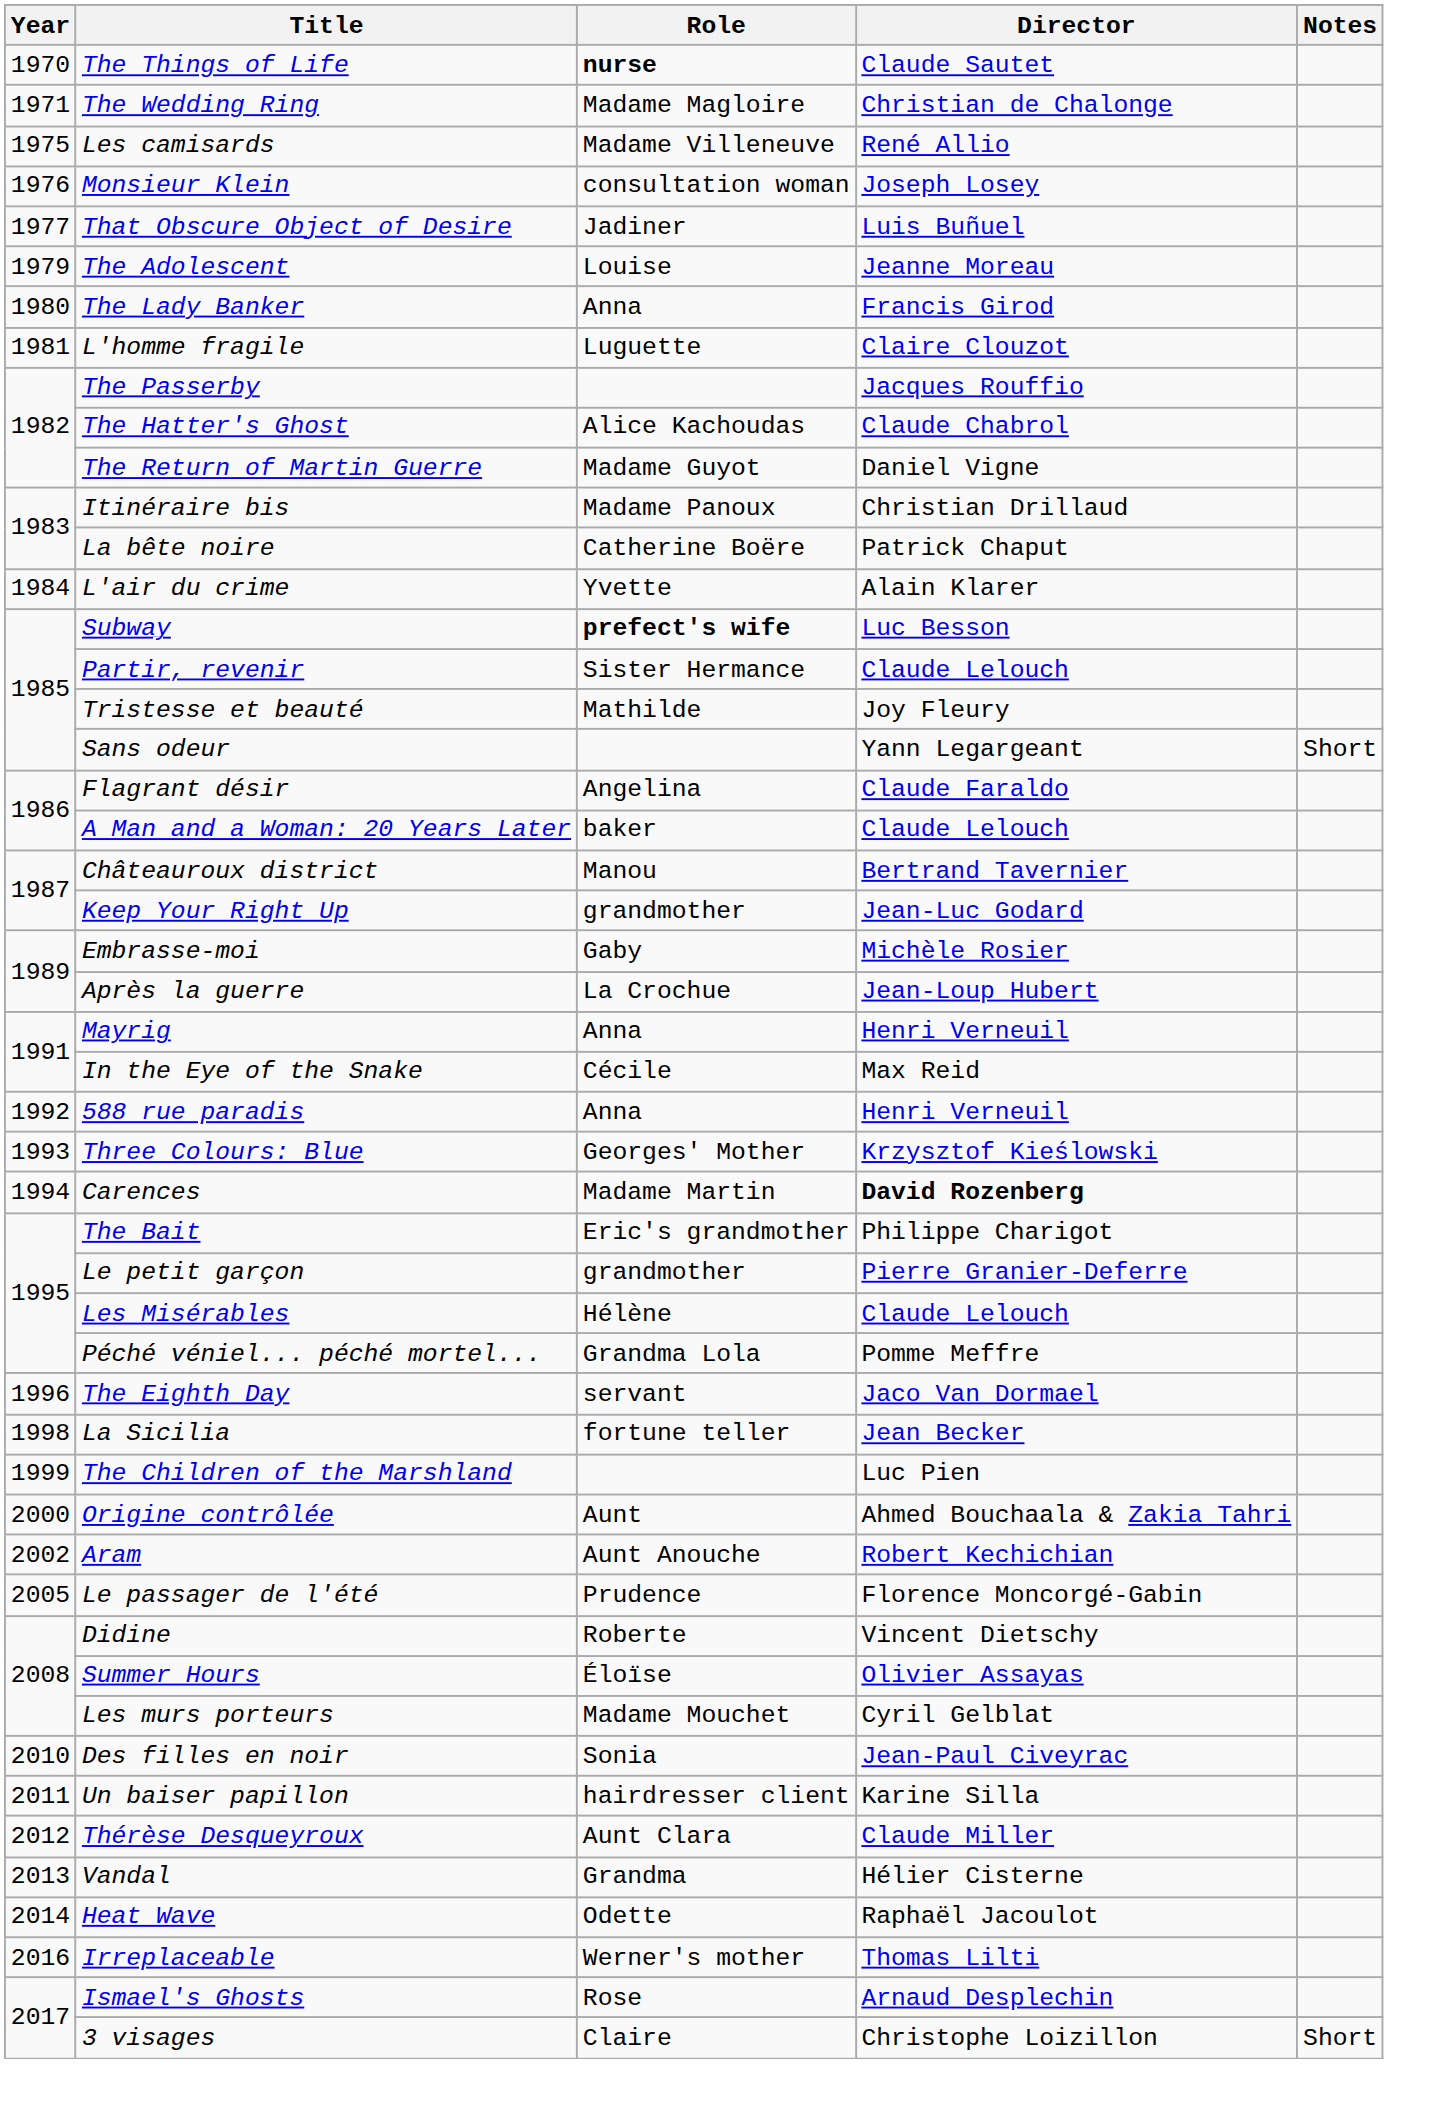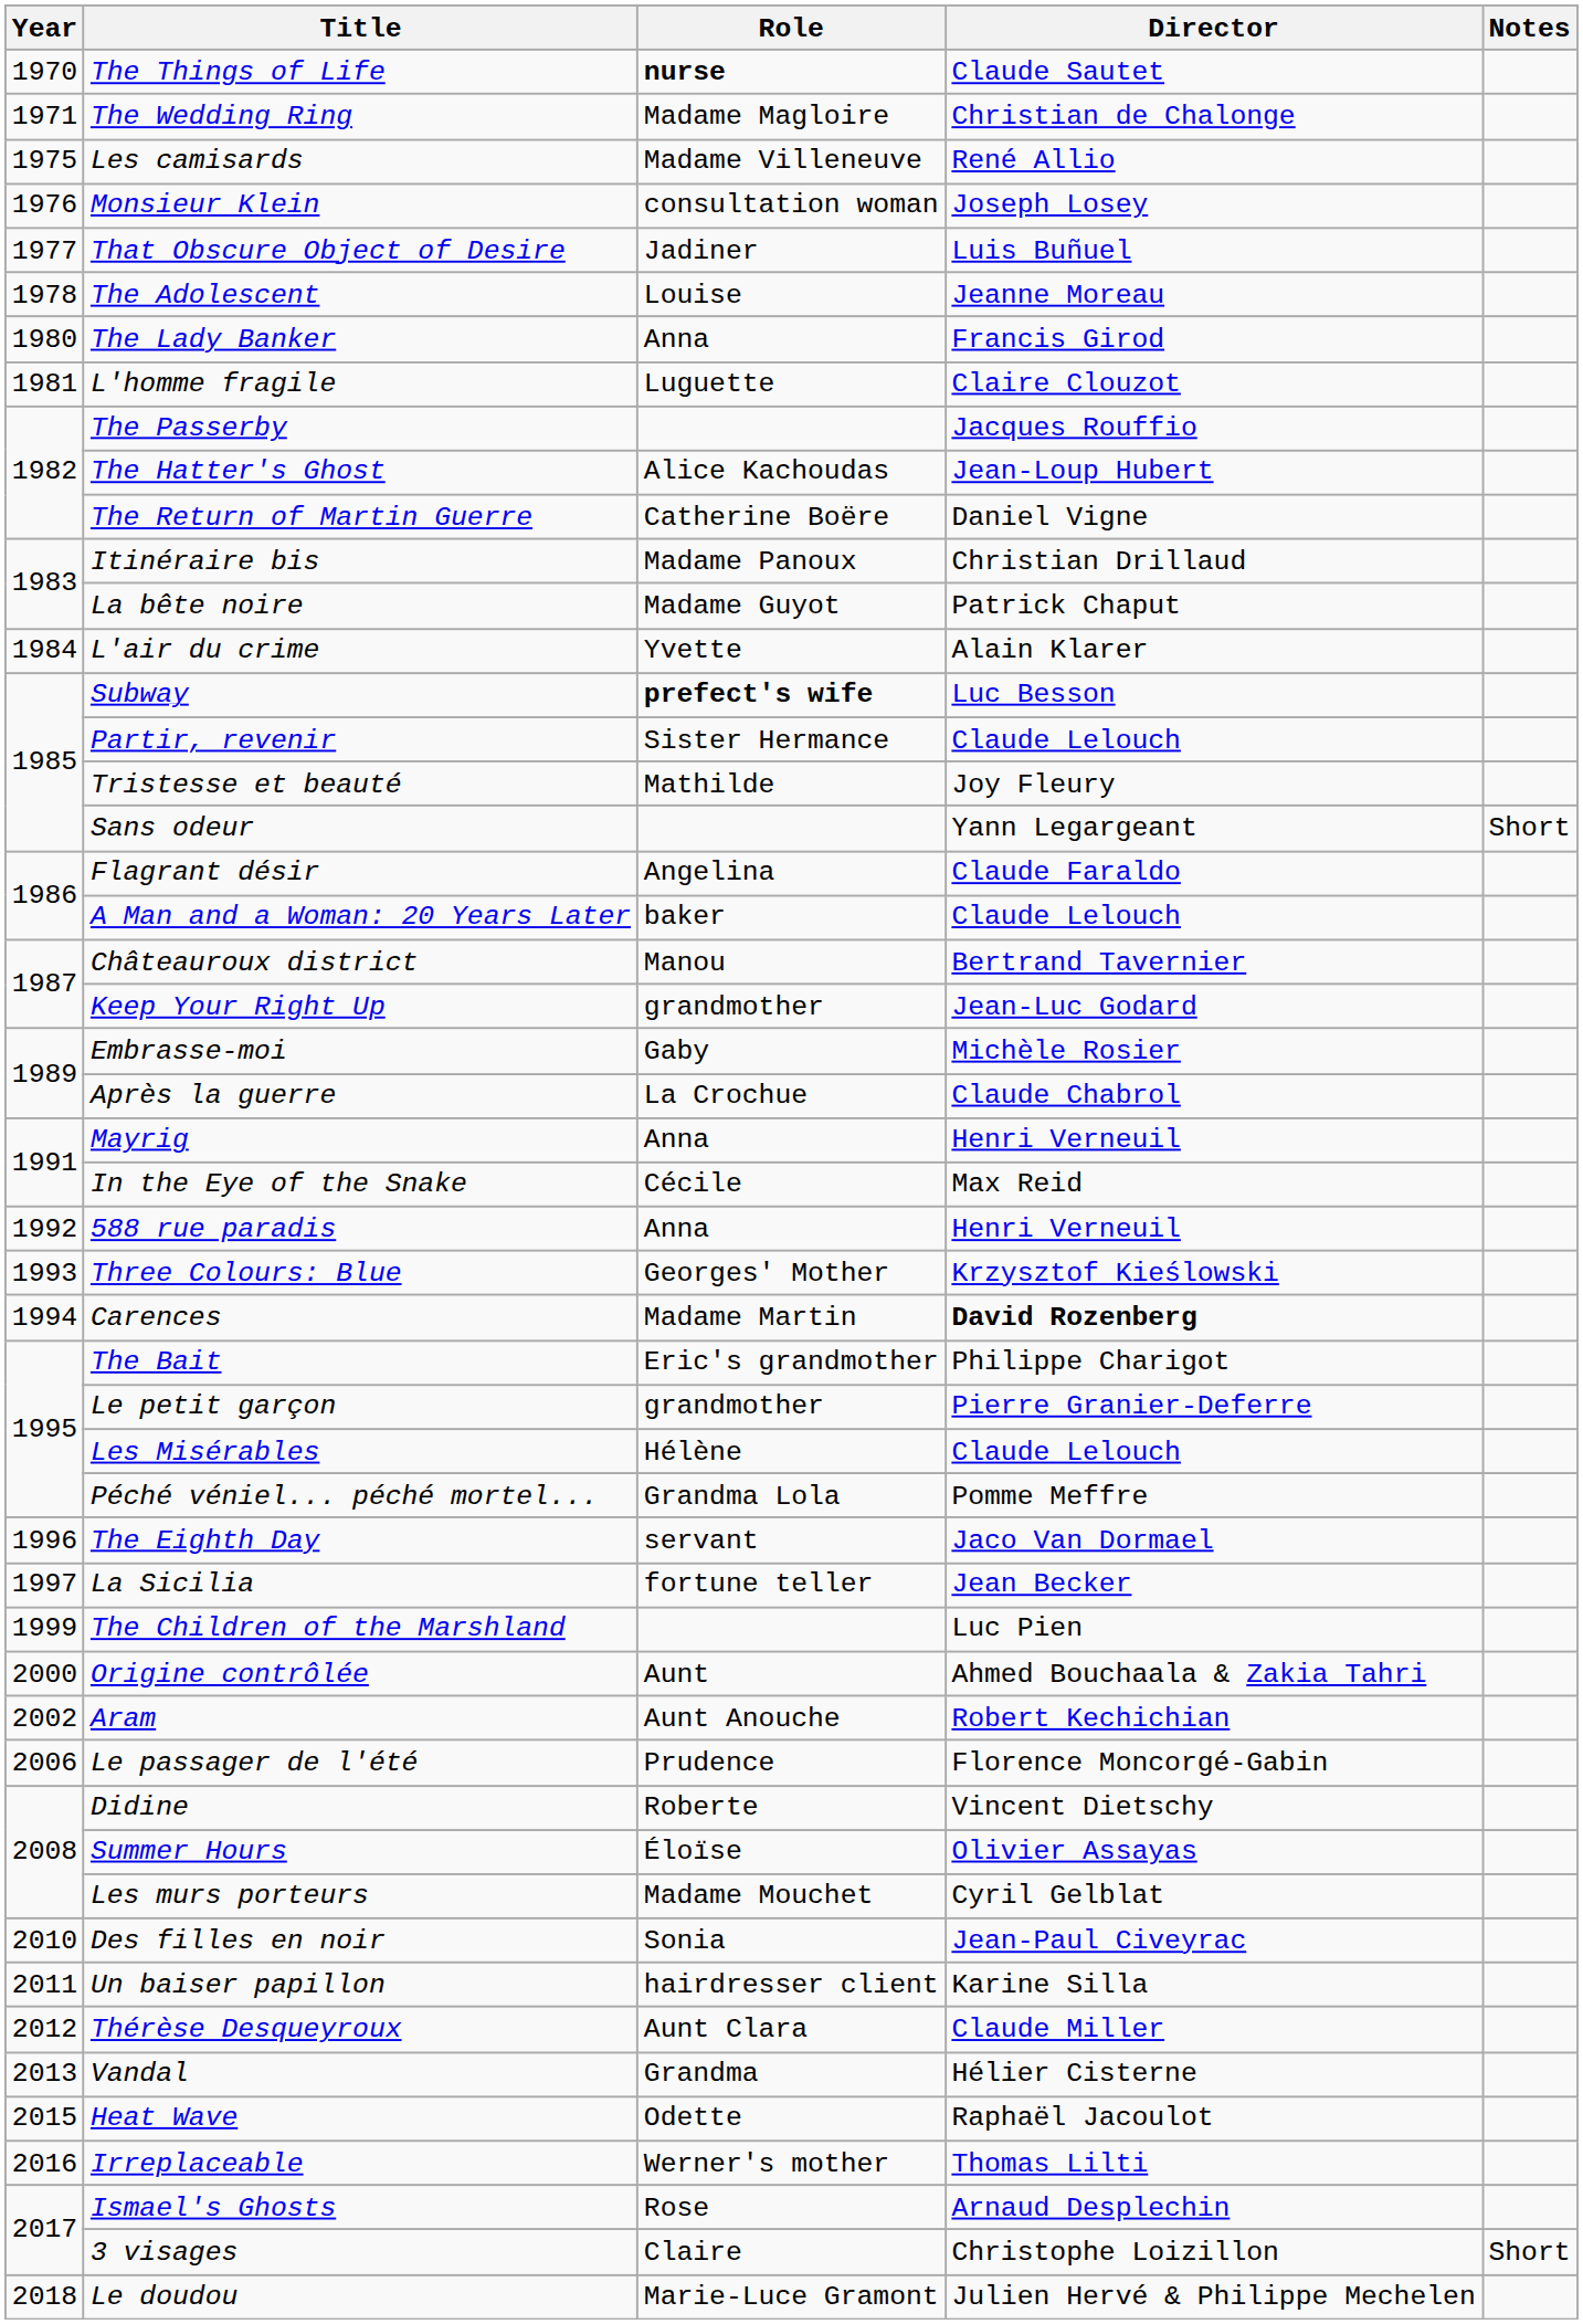 <table class="wikitable">
 <tr>
 <th>Year</th>
 <th>Title</th>
 <th>Role</th>
 <th>Director</th>
 <th>Notes</th>
 </tr>
 <tr>
 <td>1970</td>
 <td><em><a href='#'>The Things of Life</a></em></td>
 <td><strong>nurse</strong></td>
 <td><a href='#'>Claude Sautet</a></td>
 <td></td>
 </tr>
 <tr>
 <td>1971</td>
 <td><em><a href='#'>The Wedding Ring</a></em></td>
 <td>Madame Magloire</td>
 <td><a href='#'>Christian de Chalonge</a></td>
 <td></td>
 </tr>
 <tr>
 <td>1975</td>
 <td><em>Les camisards</em></td>
 <td>Madame Villeneuve</td>
 <td><a href='#'>René Allio</a></td>
 <td></td>
 </tr>
 <tr>
 <td>1976</td>
 <td><em><a href='#'>Monsieur Klein</a></em></td>
 <td>consultation woman</td>
 <td><a href='#'>Joseph Losey</a></td>
 <td></td>
 </tr>
 <tr>
 <td>1977</td>
 <td><em><a href='#'>That Obscure Object of Desire</a></em></td>
 <td>Jadiner</td>
 <td><a href='#'>Luis Buñuel</a></td>
 <td></td>
 </tr>
 <tr>
-<td>1979</td>
+<td>1978</td>
 <td><em><a href='#'>The Adolescent</a></em></td>
 <td>Louise</td>
 <td><a href='#'>Jeanne Moreau</a></td>
 <td></td>
 </tr>
 <tr>
 <td>1980</td>
 <td><em><a href='#'>The Lady Banker</a></em></td>
 <td>Anna</td>
 <td><a href='#'>Francis Girod</a></td>
 <td></td>
 </tr>
 <tr>
 <td>1981</td>
 <td><em>L'homme fragile</em></td>
 <td>Luguette</td>
 <td><a href='#'>Claire Clouzot</a></td>
 <td></td>
 </tr>
 <tr>
 <td rowspan=3>1982</td>
 <td><em><a href='#'>The Passerby</a></em></td>
 <td></td>
 <td><a href='#'>Jacques Rouffio</a></td>
 <td></td>
 </tr>
 <tr>
 <td><em><a href='#'>The Hatter's Ghost</a></em></td>
 <td>Alice Kachoudas</td>
-<td><a href='#'>Claude Chabrol</a></td>
+<td><a href='#'>Jean-Loup Hubert</a></td>
 <td></td>
 </tr>
 <tr>
 <td><em><a href='#'>The Return of Martin Guerre</a></em></td>
-<td>Madame Guyot</td>
+<td>Catherine Boëre</td>
 <td>Daniel Vigne</td>
 <td></td>
 </tr>
 <tr>
 <td rowspan=2>1983</td>
 <td><em>Itinéraire bis</em></td>
 <td>Madame Panoux</td>
 <td>Christian Drillaud</td>
 <td></td>
 </tr>
 <tr>
 <td><em>La bête noire</em></td>
-<td>Catherine Boëre</td>
+<td>Madame Guyot</td>
 <td>Patrick Chaput</td>
 <td></td>
 </tr>
 <tr>
 <td>1984</td>
 <td><em>L'air du crime</em></td>
 <td>Yvette</td>
 <td>Alain Klarer</td>
 <td></td>
 </tr>
 <tr>
 <td rowspan=4>1985</td>
 <td><em><a href='#'>Subway</a></em></td>
 <td><strong>prefect's wife</strong></td>
 <td><a href='#'>Luc Besson</a></td>
 <td></td>
 </tr>
 <tr>
 <td><em><a href='#'>Partir, revenir</a></em></td>
 <td>Sister Hermance</td>
 <td><a href='#'>Claude Lelouch</a></td>
 <td></td>
 </tr>
 <tr>
 <td><em>Tristesse et beauté</em></td>
 <td>Mathilde</td>
 <td>Joy Fleury</td>
 <td></td>
 </tr>
 <tr>
 <td><em>Sans odeur</em></td>
 <td></td>
 <td>Yann Legargeant</td>
 <td>Short</td>
 </tr>
 <tr>
 <td rowspan=2>1986</td>
 <td><em>Flagrant désir</em></td>
 <td>Angelina</td>
 <td><a href='#'>Claude Faraldo</a></td>
 <td></td>
 </tr>
 <tr>
 <td><em><a href='#'>A Man and a Woman: 20 Years Later</a></em></td>
 <td>baker</td>
 <td><a href='#'>Claude Lelouch</a></td>
 <td></td>
 </tr>
 <tr>
 <td rowspan=2>1987</td>
 <td><em>Châteauroux district</em></td>
 <td>Manou</td>
 <td><a href='#'>Bertrand Tavernier</a></td>
 <td></td>
 </tr>
 <tr>
 <td><em><a href='#'>Keep Your Right Up</a></em></td>
 <td>grandmother</td>
 <td><a href='#'>Jean-Luc Godard</a></td>
 <td></td>
 </tr>
 <tr>
 <td rowspan=2>1989</td>
 <td><em>Embrasse-moi</em></td>
 <td>Gaby</td>
 <td><a href='#'>Michèle Rosier</a></td>
 <td></td>
 </tr>
 <tr>
 <td><em>Après la guerre</em></td>
 <td>La Crochue</td>
-<td><a href='#'>Jean-Loup Hubert</a></td>
+<td><a href='#'>Claude Chabrol</a></td>
 <td></td>
 </tr>
 <tr>
 <td rowspan=2>1991</td>
 <td><em><a href='#'>Mayrig</a></em></td>
 <td>Anna</td>
 <td><a href='#'>Henri Verneuil</a></td>
 <td></td>
 </tr>
 <tr>
 <td><em>In the Eye of the Snake</em></td>
 <td>Cécile</td>
 <td>Max Reid</td>
 <td></td>
 </tr>
 <tr>
 <td>1992</td>
 <td><em><a href='#'>588 rue paradis</a></em></td>
 <td>Anna</td>
 <td><a href='#'>Henri Verneuil</a></td>
 <td></td>
 </tr>
 <tr>
 <td>1993</td>
 <td><em><a href='#'>Three Colours: Blue</a></em></td>
 <td>Georges' Mother</td>
 <td><a href='#'>Krzysztof Kieślowski</a></td>
 <td></td>
 </tr>
 <tr>
 <td>1994</td>
 <td><em>Carences</em></td>
 <td>Madame Martin</td>
 <td><strong>David Rozenberg</strong></td>
 <td></td>
 </tr>
 <tr>
 <td rowspan=4>1995</td>
 <td><em><a href='#'>The Bait</a></em></td>
 <td>Eric's grandmother</td>
 <td>Philippe Charigot</td>
 <td></td>
 </tr>
 <tr>
 <td><em>Le petit garçon</em></td>
 <td>grandmother</td>
 <td><a href='#'>Pierre Granier-Deferre</a></td>
 <td></td>
 </tr>
 <tr>
 <td><em><a href='#'>Les Misérables</a></em></td>
 <td>Hélène</td>
 <td><a href='#'>Claude Lelouch</a></td>
 <td></td>
 </tr>
 <tr>
 <td><em>Péché véniel... péché mortel...</em></td>
 <td>Grandma Lola</td>
 <td>Pomme Meffre</td>
 <td></td>
 </tr>
 <tr>
 <td>1996</td>
 <td><em><a href='#'>The Eighth Day</a></em></td>
 <td>servant</td>
 <td><a href='#'>Jaco Van Dormael</a></td>
 <td></td>
 </tr>
 <tr>
-<td>1998</td>
+<td>1997</td>
 <td><em>La Sicilia</em></td>
 <td>fortune teller</td>
 <td><a href='#'>Jean Becker</a></td>
 <td></td>
 </tr>
 <tr>
 <td>1999</td>
 <td><em><a href='#'>The Children of the Marshland</a></em></td>
 <td></td>
 <td>Luc Pien</td>
 <td></td>
 </tr>
 <tr>
 <td>2000</td>
 <td><em><a href='#'>Origine contrôlée</a></em></td>
 <td>Aunt</td>
 <td>Ahmed Bouchaala & <a href='#'>Zakia Tahri</a></td>
 <td></td>
 </tr>
 <tr>
 <td>2002</td>
 <td><em><a href='#'>Aram</a></em></td>
 <td>Aunt Anouche</td>
 <td><a href='#'>Robert Kechichian</a></td>
 <td></td>
 </tr>
 <tr>
-<td>2005</td>
+<td>2006</td>
 <td><em>Le passager de l'été</em></td>
 <td>Prudence</td>
 <td>Florence Moncorgé-Gabin</td>
 <td></td>
 </tr>
 <tr>
 <td rowspan=3>2008</td>
 <td><em>Didine</em></td>
 <td>Roberte</td>
 <td>Vincent Dietschy</td>
 <td></td>
 </tr>
 <tr>
 <td><em><a href='#'>Summer Hours</a></em></td>
 <td>Éloïse</td>
 <td><a href='#'>Olivier Assayas</a></td>
 <td></td>
 </tr>
 <tr>
 <td><em>Les murs porteurs</em></td>
 <td>Madame Mouchet</td>
 <td>Cyril Gelblat</td>
 <td></td>
 </tr>
 <tr>
 <td>2010</td>
 <td><em>Des filles en noir</em></td>
 <td>Sonia</td>
 <td><a href='#'>Jean-Paul Civeyrac</a></td>
 <td></td>
 </tr>
 <tr>
 <td>2011</td>
 <td><em>Un baiser papillon</em></td>
 <td>hairdresser client</td>
 <td>Karine Silla</td>
 <td></td>
 </tr>
 <tr>
 <td>2012</td>
 <td><em><a href='#'>Thérèse Desqueyroux</a></em></td>
 <td>Aunt Clara</td>
 <td><a href='#'>Claude Miller</a></td>
 <td></td>
 </tr>
 <tr>
 <td>2013</td>
 <td><em>Vandal</em></td>
 <td>Grandma</td>
 <td>Hélier Cisterne</td>
 <td></td>
 </tr>
 <tr>
-<td>2014</td>
+<td>2015</td>
 <td><em><a href='#'>Heat Wave</a></em></td>
 <td>Odette</td>
 <td>Raphaël Jacoulot</td>
 <td></td>
 </tr>
 <tr>
 <td>2016</td>
 <td><em><a href='#'>Irreplaceable</a></em></td>
 <td>Werner's mother</td>
 <td><a href='#'>Thomas Lilti</a></td>
 <td></td>
 </tr>
 <tr>
 <td rowspan=2>2017</td>
 <td><em><a href='#'>Ismael's Ghosts</a></em></td>
 <td>Rose</td>
 <td><a href='#'>Arnaud Desplechin</a></td>
 <td></td>
 </tr>
 <tr>
 <td><em>3 visages</em></td>
 <td>Claire</td>
 <td>Christophe Loizillon</td>
 <td>Short</td>
 </tr>
 <tr>
+<td>2018</td>
+<td><em>Le doudou</em></td>
+<td>Marie-Luce Gramont</td>
+<td>Julien Hervé & Philippe Mechelen</td>
+<td></td>
+</tr>
+<tr>
 </tr>
 </table>
